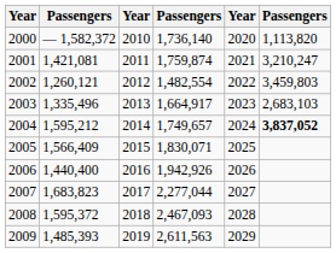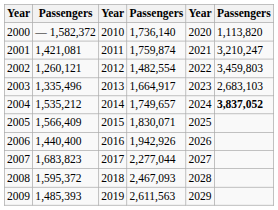 <table class="wikitable sortable">
 <tr>
 <th>Year</th>
 <th>Passengers</th>
 <th>Year</th>
 <th>Passengers</th>
 <th>Year</th>
 <th>Passengers</th>
 </tr>
 <tr>
 <td>2000</td>
 <td>— 1,582,372</td>
 <td>2010</td>
 <td> 1,736,140</td>
 <td>2020</td>
 <td> 1,113,820</td>
 </tr>
 <tr>
 <td>2001</td>
 <td> 1,421,081</td>
 <td>2011</td>
 <td> 1,759,874</td>
 <td>2021</td>
 <td> 3,210,247</td>
 </tr>
 <tr>
 <td>2002</td>
 <td> 1,260,121</td>
 <td>2012</td>
 <td> 1,482,554</td>
 <td>2022</td>
 <td> 3,459,803</td>
 </tr>
 <tr>
 <td>2003</td>
 <td> 1,335,496</td>
 <td>2013</td>
 <td> 1,664,917</td>
 <td>2023</td>
 <td> 2,683,103</td>
 </tr>
 <tr>
 <td>2004</td>
-<td> 1,595,212</td>
+<td> 1,535,212</td>
 <td>2014</td>
 <td> 1,749,657</td>
 <td>2024</td>
 <td> <strong>3,837,052</strong></td>
 </tr>
 <tr>
 <td>2005</td>
 <td> 1,566,409</td>
 <td>2015</td>
 <td> 1,830,071</td>
 <td>2025</td>
 <td></td>
 </tr>
 <tr>
 <td>2006</td>
 <td> 1,440,400</td>
 <td>2016</td>
 <td> 1,942,926</td>
 <td>2026</td>
 <td></td>
 </tr>
 <tr>
 <td>2007</td>
 <td> 1,683,823</td>
 <td>2017</td>
 <td> 2,277,044</td>
 <td>2027</td>
 <td></td>
 </tr>
 <tr>
 <td>2008</td>
 <td> 1,595,372</td>
 <td>2018</td>
 <td> 2,467,093</td>
 <td>2028</td>
 <td></td>
 </tr>
 <tr>
 <td>2009</td>
 <td> 1,485,393</td>
 <td>2019</td>
 <td> 2,611,563</td>
 <td>2029</td>
 <td></td>
 </tr>
 </table>
